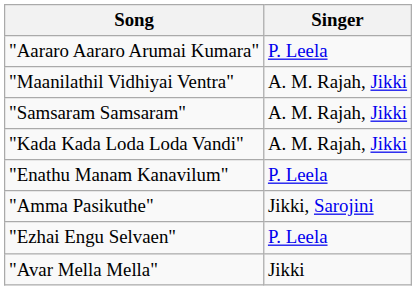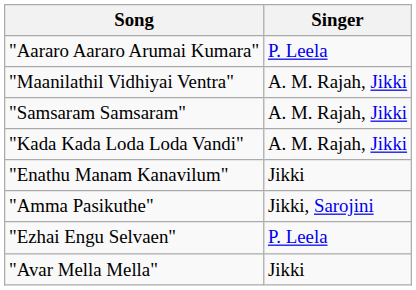 <table class="wikitable" style="font-size:95%;">
 <tr>
 <th>Song</th>
 <th>Singer</th>
 </tr>
 <tr>
 <td>"Aararo Aararo Arumai Kumara"</td>
 <td><a href='#'>P. Leela</a></td>
 </tr>
 <tr>
 <td>"Maanilathil Vidhiyai Ventra"</td>
 <td>A. M. Rajah, <a href='#'>Jikki</a></td>
 </tr>
 <tr>
 <td>"Samsaram Samsaram"</td>
 <td>A. M. Rajah, <a href='#'>Jikki</a></td>
 </tr>
 <tr>
 <td>"Kada Kada Loda Loda Vandi"</td>
 <td>A. M. Rajah, <a href='#'>Jikki</a></td>
 </tr>
 <tr>
 <td>"Enathu Manam Kanavilum"</td>
-<td><a href='#'>P. Leela</a></td>
+<td>Jikki</td>
 </tr>
 <tr>
 <td>"Amma Pasikuthe"</td>
 <td>Jikki, <a href='#'>Sarojini</a></td>
 </tr>
 <tr>
 <td>"Ezhai Engu Selvaen"</td>
 <td><a href='#'>P. Leela</a></td>
 </tr>
 <tr>
 <td>"Avar Mella Mella"</td>
 <td>Jikki</td>
 </tr>
 </table>
